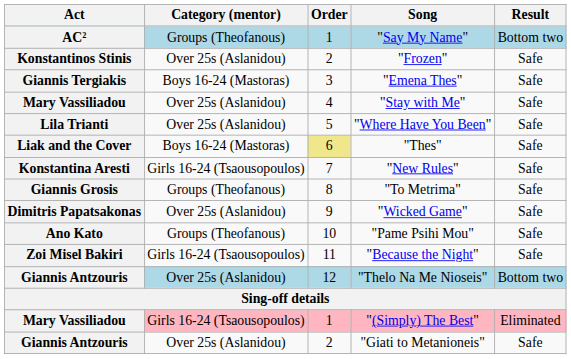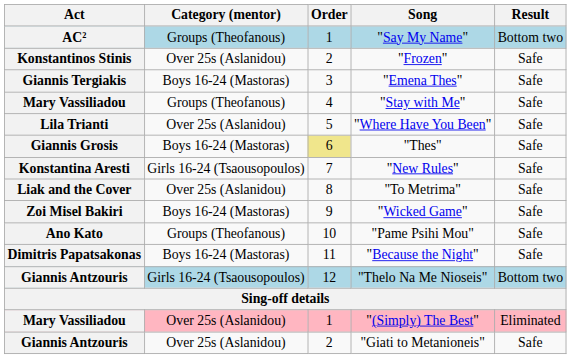 <table class="wikitable plainrowheaders" style="text-align:center;">
 <tr>
 <th scope="col">Act</th>
 <th scope="col">Category (mentor)</th>
 <th scope="col">Order</th>
 <th scope="col">Song</th>
 <th scope="col">Result</th>
 </tr>
 <tr style="background:lightblue;">
 <th scope="row">AC²</th>
 <td>Groups (Theofanous)</td>
 <td>1</td>
 <td>"<a href='#'>Say My Name</a>"</td>
 <td>Bottom two</td>
 </tr>
 <tr>
 <th scope="row">Konstantinos Stinis</th>
 <td>Over 25s (Aslanidou)</td>
 <td>2</td>
 <td>"<a href='#'>Frozen</a>"</td>
 <td>Safe</td>
 </tr>
 <tr>
 <th scope="row">Giannis Tergiakis</th>
 <td>Boys 16-24 (Mastoras)</td>
 <td>3</td>
 <td>"<a href='#'>Emena Thes</a>"</td>
 <td>Safe</td>
 </tr>
 <tr>
 <th scope="row">Mary Vassiliadou</th>
-<td>Over 25s (Aslanidou)</td>
+<td>Groups (Theofanous)</td>
 <td>4</td>
 <td>"<a href='#'>Stay with Me</a>"</td>
 <td>Safe</td>
 </tr>
 <tr>
 <th scope="row">Lila Trianti</th>
 <td>Over 25s (Aslanidou)</td>
 <td>5</td>
 <td>"<a href='#'>Where Have You Been</a>"</td>
 <td>Safe</td>
 </tr>
 <tr>
-<th scope="row">Liak and the Cover</th>
+<th scope="row">Giannis Grosis</th>
 <td>Boys 16-24 (Mastoras)</td>
 <td style="background: khaki;">6</td>
 <td>"Thes"</td>
 <td>Safe</td>
 </tr>
 <tr>
 <th scope="row">Konstantina Aresti</th>
 <td>Girls 16-24 (Tsaousopoulos)</td>
 <td>7</td>
 <td>"<a href='#'>New Rules</a>"</td>
 <td>Safe</td>
 </tr>
 <tr>
-<th scope="row">Giannis Grosis</th>
-<td>Groups (Theofanous)</td>
+<th scope="row">Liak and the Cover</th>
+<td>Over 25s (Aslanidou)</td>
 <td>8</td>
 <td>"To Metrima"</td>
 <td>Safe</td>
 </tr>
 <tr>
-<th scope="row">Dimitris Papatsakonas</th>
-<td>Over 25s (Aslanidou)</td>
+<th scope="row">Zoi Misel Bakiri</th>
+<td>Boys 16-24 (Mastoras)</td>
 <td>9</td>
 <td>"<a href='#'>Wicked Game</a>"</td>
 <td>Safe</td>
 </tr>
 <tr>
 <th scope="row">Ano Kato</th>
 <td>Groups (Theofanous)</td>
 <td>10</td>
 <td>"Pame Psihi Mou"</td>
 <td>Safe</td>
 </tr>
 <tr>
-<th scope="row">Zoi Misel Bakiri</th>
-<td>Girls 16-24 (Tsaousopoulos)</td>
+<th scope="row">Dimitris Papatsakonas</th>
+<td>Boys 16-24 (Mastoras)</td>
 <td>11</td>
 <td>"<a href='#'>Because the Night</a>"</td>
 <td>Safe</td>
 </tr>
 <tr style="background:lightblue;">
 <th scope="row">Giannis Antzouris</th>
-<td>Over 25s (Aslanidou)</td>
+<td>Girls 16-24 (Tsaousopoulos)</td>
 <td>12</td>
 <td>"Thelo Na Me Nioseis"</td>
 <td>Bottom two</td>
 </tr>
 <tr>
 <th colspan="5">Sing-off details</th>
 </tr>
 <tr style="background:lightpink;">
 <th scope="row">Mary Vassiliadou</th>
-<td>Girls 16-24 (Tsaousopoulos)</td>
+<td>Over 25s (Aslanidou)</td>
 <td>1</td>
 <td>"<a href='#'>(Simply) The Best</a>"</td>
 <td>Eliminated</td>
 </tr>
 <tr>
 <th scope="row">Giannis Antzouris</th>
 <td>Over 25s (Aslanidou)</td>
 <td>2</td>
 <td>"Giati to Metanioneis"</td>
 <td>Safe</td>
 </tr>
 </table>
